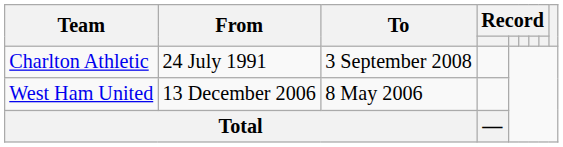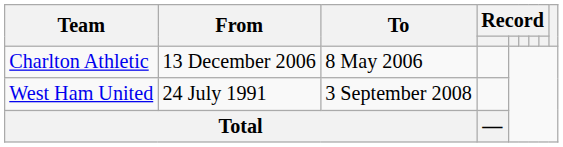 <table class=wikitable style="text-align: center">
 <tr>
 <th rowspan=2>Team</th>
 <th rowspan=2>From</th>
 <th rowspan=2>To</th>
 <th colspan=5>Record</th>
 <th rowspan=2></th>
 </tr>
 <tr>
 <th></th>
 <th></th>
 <th></th>
 <th></th>
 <th></th>
 </tr>
 <tr>
 <td align=left><a href='#'>Charlton Athletic</a></td>
-<td align=left>24 July 1991</td>
-<td align=left>3 September 2008<br></td>
+<td align=left>13 December 2006</td>
+<td align=left>8 May 2006<br></td>
 <td></td>
 </tr>
 <tr>
 <td align=left><a href='#'>West Ham United</a></td>
-<td align=left>13 December 2006</td>
-<td align=left>8 May 2006<br></td>
+<td align=left>24 July 1991</td>
+<td align=left>3 September 2008<br></td>
 <td></td>
 </tr>
 <tr>
 <th colspan=3>Total<br></th>
 <th>—</th>
 </tr>
 </table>
